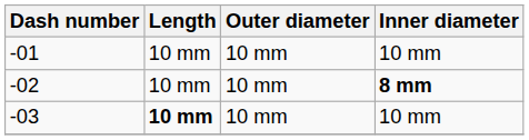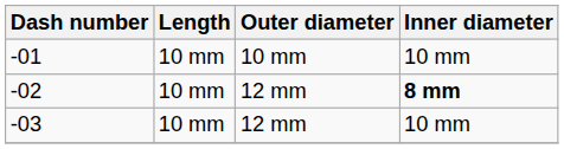 <table class=wikitable>
 <tr>
 <th>Dash number</th>
 <th>Length</th>
 <th>Outer diameter</th>
 <th>Inner diameter</th>
 </tr>
 <tr>
 <td>-01</td>
 <td>10 mm</td>
 <td>10 mm</td>
 <td>10 mm</td>
 </tr>
 <tr>
 <td>-02</td>
 <td>10 mm</td>
-<td>10 mm</td>
+<td>12 mm</td>
 <td><strong>8 mm</strong></td>
 </tr>
 <tr>
 <td>-03</td>
-<td><strong>10 mm</strong></td>
 <td>10 mm</td>
+<td>12 mm</td>
 <td>10 mm</td>
 </tr>
 <tr>
 </tr>
 </table>
